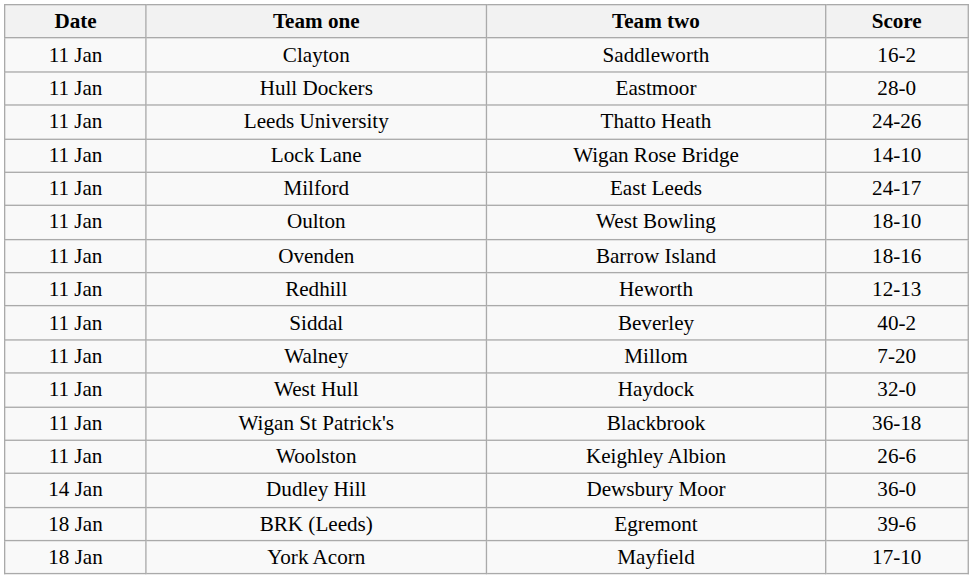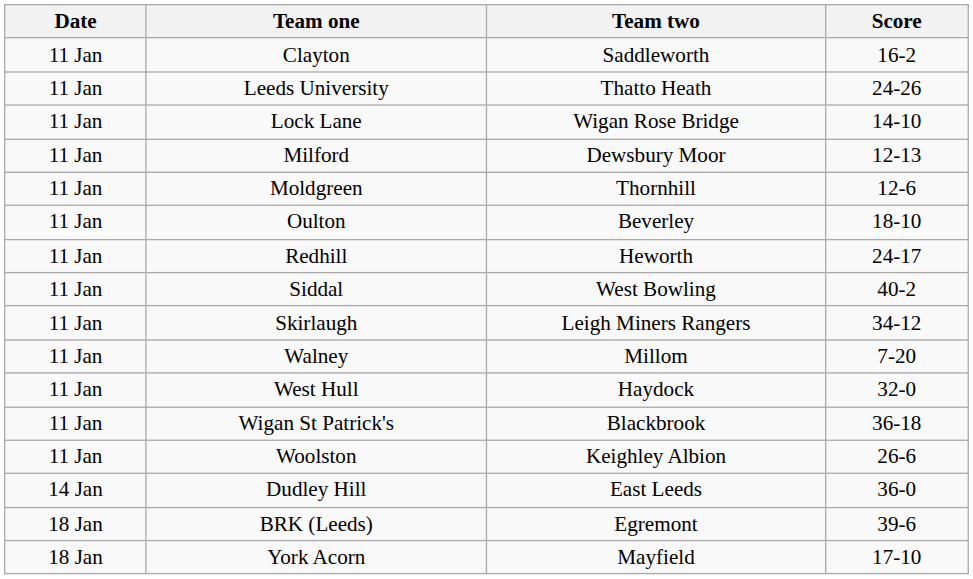 <table class="wikitable" style="text-align: center">
 <tr>
 <th width=100>Date</th>
 <th width=250>Team one</th>
 <th width=250>Team two</th>
 <th width=100>Score</th>
 </tr>
 <tr>
 <td>11 Jan</td>
 <td>Clayton</td>
 <td>Saddleworth</td>
 <td>16-2</td>
-</tr>
-<tr>
-<td>11 Jan</td>
-<td>Hull Dockers</td>
-<td>Eastmoor</td>
-<td>28-0</td>
 </tr>
 <tr>
 <td>11 Jan</td>
 <td>Leeds University</td>
 <td>Thatto Heath</td>
 <td>24-26</td>
 </tr>
 <tr>
 <td>11 Jan</td>
 <td>Lock Lane</td>
 <td>Wigan Rose Bridge</td>
 <td>14-10</td>
 </tr>
 <tr>
 <td>11 Jan</td>
 <td>Milford</td>
-<td>East Leeds</td>
-<td>24-17</td>
+<td>Dewsbury Moor</td>
+<td>12-13</td>
+</tr>
+<tr>
+<td>11 Jan</td>
+<td>Moldgreen</td>
+<td>Thornhill</td>
+<td>12-6</td>
 </tr>
 <tr>
 <td>11 Jan</td>
 <td>Oulton</td>
-<td>West Bowling</td>
+<td>Beverley</td>
 <td>18-10</td>
-</tr>
-<tr>
-<td>11 Jan</td>
-<td>Ovenden</td>
-<td>Barrow Island</td>
-<td>18-16</td>
 </tr>
 <tr>
 <td>11 Jan</td>
 <td>Redhill</td>
 <td>Heworth</td>
-<td>12-13</td>
+<td>24-17</td>
 </tr>
 <tr>
 <td>11 Jan</td>
 <td>Siddal</td>
-<td>Beverley</td>
+<td>West Bowling</td>
 <td>40-2</td>
+</tr>
+<tr>
+<td>11 Jan</td>
+<td>Skirlaugh</td>
+<td>Leigh Miners Rangers</td>
+<td>34-12</td>
 </tr>
 <tr>
 <td>11 Jan</td>
 <td>Walney</td>
 <td>Millom</td>
 <td>7-20</td>
 </tr>
 <tr>
 <td>11 Jan</td>
 <td>West Hull</td>
 <td>Haydock</td>
 <td>32-0</td>
 </tr>
 <tr>
 <td>11 Jan</td>
 <td>Wigan St Patrick's</td>
 <td>Blackbrook</td>
 <td>36-18</td>
 </tr>
 <tr>
 <td>11 Jan</td>
 <td>Woolston</td>
 <td>Keighley Albion</td>
 <td>26-6</td>
 </tr>
 <tr>
 <td>14 Jan</td>
 <td>Dudley Hill</td>
-<td>Dewsbury Moor</td>
+<td>East Leeds</td>
 <td>36-0</td>
 </tr>
 <tr>
 <td>18 Jan</td>
 <td>BRK (Leeds)</td>
 <td>Egremont</td>
 <td>39-6</td>
 </tr>
 <tr>
 <td>18 Jan</td>
 <td>York Acorn</td>
 <td>Mayfield</td>
 <td>17-10</td>
 </tr>
 </table>
